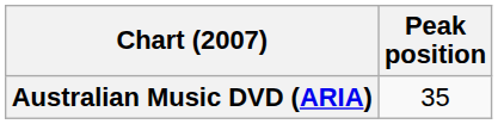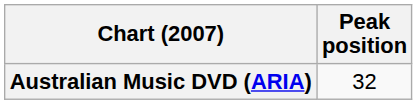 <table class="wikitable plainrowheaders" style="text-align:center">
 <tr>
 <th scope="col">Chart (2007)</th>
 <th scope="col">Peak<br>position</th>
 </tr>
 <tr>
 <th scope="row">Australian Music DVD (<a href='#'>ARIA</a>)</th>
-<td>35</td>
+<td>32</td>
 </tr>
 </table>
